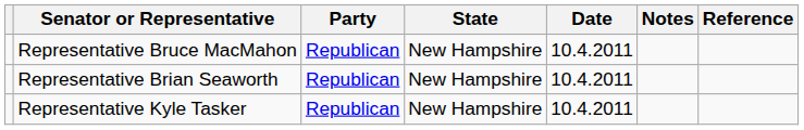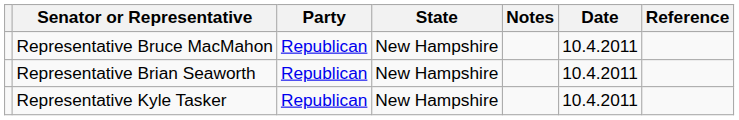 <table class="wikitable sortable">
 <tr valign=bottom>
 <th class="unsortable"></th>
 <th>Senator or Representative</th>
 <th>Party</th>
 <th>State</th>
+<th>Notes</th>
 <th data-sort-type="date">Date</th>
-<th>Notes</th>
 <th class="unsortable">Reference</th>
 </tr>
 <tr>
 <td></td>
 <td nowrap>Representative Bruce MacMahon</td>
 <td><a href='#'>Republican</a></td>
 <td>New Hampshire</td>
+<td></td>
 <td>10.4.2011</td>
-<td></td>
 <td></td>
 </tr>
 <tr>
 <td></td>
 <td nowrap>Representative Brian Seaworth</td>
 <td><a href='#'>Republican</a></td>
 <td>New Hampshire</td>
+<td></td>
 <td>10.4.2011</td>
-<td></td>
 <td></td>
 </tr>
 <tr>
 <td></td>
 <td nowrap>Representative Kyle Tasker</td>
 <td><a href='#'>Republican</a></td>
 <td>New Hampshire</td>
+<td></td>
 <td>10.4.2011</td>
-<td></td>
 <td></td>
 </tr>
 </table>
